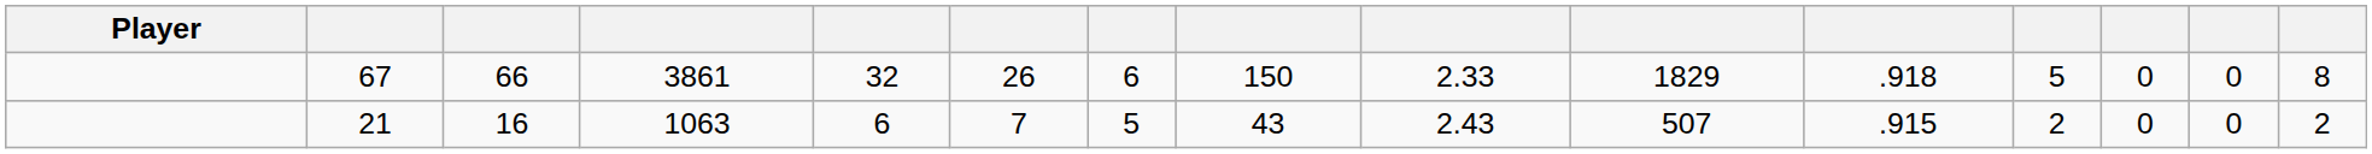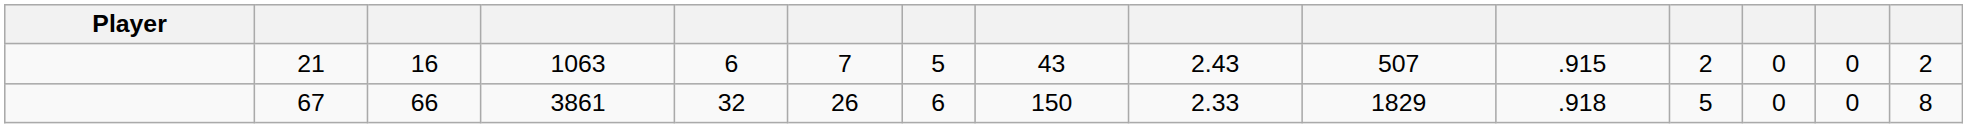 <table class="wikitable sortable" style="width:100%; text-align:center;">
 <tr>
 <th>Player</th>
 <th></th>
 <th></th>
 <th></th>
 <th></th>
 <th></th>
 <th></th>
 <th></th>
 <th></th>
 <th></th>
 <th></th>
 <th></th>
 <th></th>
 <th></th>
 <th></th>
 </tr>
 <tr>
 <td style=white-space:nowrap></td>
+<td>21</td>
+<td>16</td>
+<td>1063</td>
+<td>6</td>
+<td>7</td>
+<td>5</td>
+<td>43</td>
+<td>2.43</td>
+<td>507</td>
+<td>.915</td>
+<td>2</td>
+<td>0</td>
+<td>0</td>
+<td>2</td>
+</tr>
+<tr>
+<td style=white-space:nowrap></td>
 <td>67</td>
 <td>66</td>
 <td>3861</td>
 <td>32</td>
 <td>26</td>
 <td>6</td>
 <td>150</td>
 <td>2.33</td>
 <td>1829</td>
 <td>.918</td>
 <td>5</td>
 <td>0</td>
 <td>0</td>
 <td>8</td>
 </tr>
-<tr>
-<td style=white-space:nowrap></td>
-<td>21</td>
-<td>16</td>
-<td>1063</td>
-<td>6</td>
-<td>7</td>
-<td>5</td>
-<td>43</td>
-<td>2.43</td>
-<td>507</td>
-<td>.915</td>
-<td>2</td>
-<td>0</td>
-<td>0</td>
-<td>2</td>
-</tr>
 </table>
